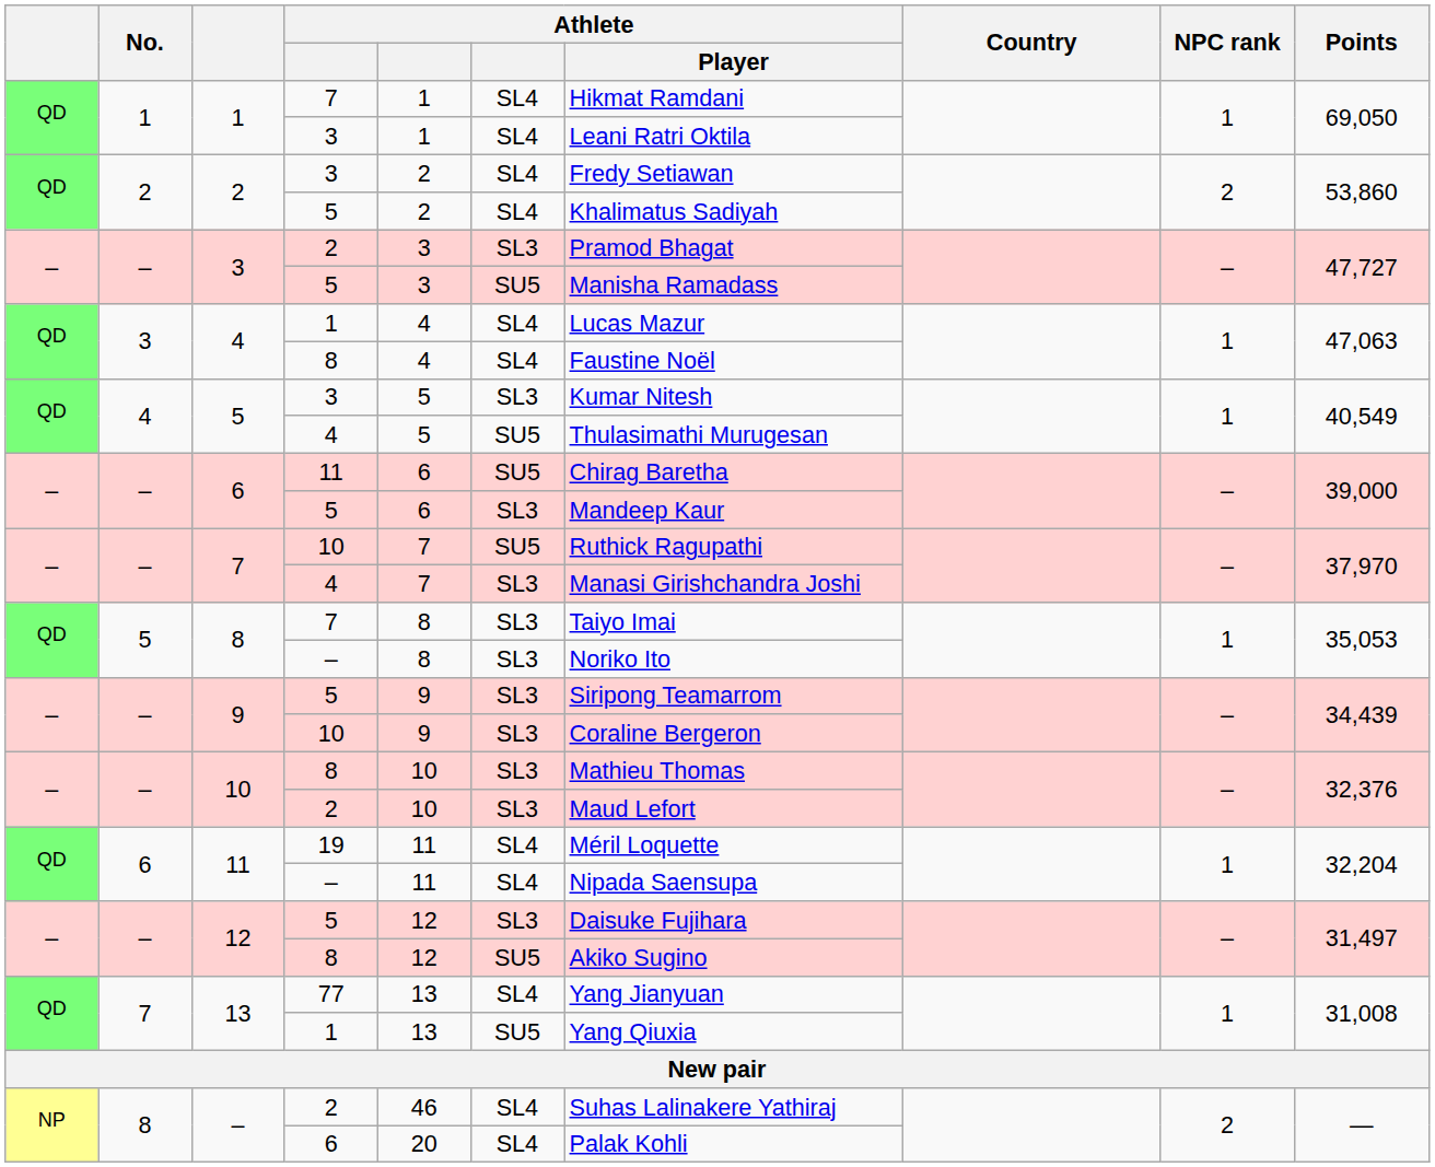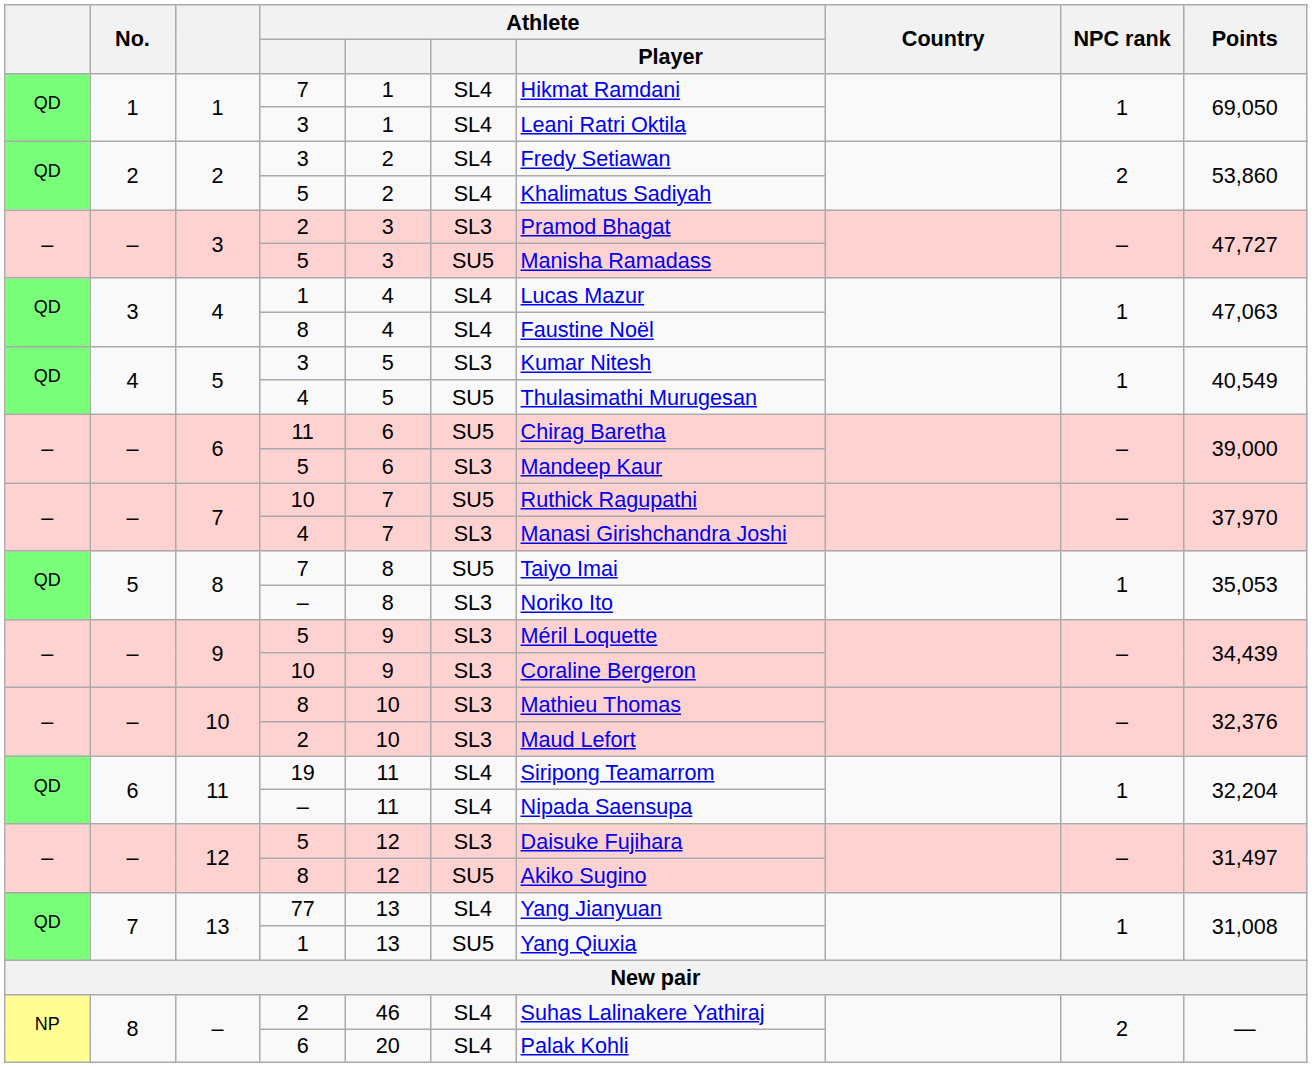 <table class="wikitable" style="font-size:90%; text-align:center">
 <tr>
 <th rowspan="2" width="50"></th>
 <th rowspan="2" width="50">No.</th>
 <th rowspan="2" width="50"></th>
 <th colspan="4">Athlete</th>
 <th rowspan="2" width="150">Country</th>
 <th rowspan="2" width="75">NPC rank</th>
 <th rowspan="2" width="75">Points</th>
 </tr>
 <tr>
 <th width="50"></th>
 <th width="50"></th>
 <th width="50"></th>
 <th width="200">Player</th>
 </tr>
 <tr>
 <td bgcolor="#79FF79" rowspan="2"><sup>QD</sup></td>
 <td rowspan="2">1</td>
 <td rowspan="2">1</td>
 <td>7</td>
 <td>1</td>
 <td>SL4</td>
 <td align="left"><a href='#'>Hikmat Ramdani</a></td>
 <td align="left" rowspan="2"></td>
 <td rowspan="2">1</td>
 <td rowspan="2">69,050</td>
 </tr>
 <tr>
 <td>3</td>
 <td>1</td>
 <td>SL4</td>
 <td align="left"><a href='#'>Leani Ratri Oktila</a></td>
 </tr>
 <tr>
 <td bgcolor="#79FF79" rowspan="2"><sup>QD</sup></td>
 <td rowspan="2">2</td>
 <td rowspan="2">2</td>
 <td>3</td>
 <td>2</td>
 <td>SL4</td>
 <td align="left"><a href='#'>Fredy Setiawan</a></td>
 <td align="left" rowspan="2"></td>
 <td rowspan="2">2</td>
 <td rowspan="2">53,860</td>
 </tr>
 <tr>
 <td>5</td>
 <td>2</td>
 <td>SL4</td>
 <td align="left"><a href='#'>Khalimatus Sadiyah</a></td>
 </tr>
 <tr bgcolor="#FFD2D2">
 <td rowspan="2">–</td>
 <td rowspan="2">–</td>
 <td rowspan="2">3</td>
 <td>2</td>
 <td>3</td>
 <td>SL3</td>
 <td align="left"><a href='#'>Pramod Bhagat</a></td>
 <td align="left" rowspan="2"></td>
 <td rowspan="2">–</td>
 <td rowspan="2">47,727</td>
 </tr>
 <tr bgcolor="#FFD2D2">
 <td>5</td>
 <td>3</td>
 <td>SU5</td>
 <td align="left"><a href='#'>Manisha Ramadass</a></td>
 </tr>
 <tr>
 <td bgcolor="#79FF79" rowspan="2"><sup>QD</sup></td>
 <td rowspan="2">3</td>
 <td rowspan="2">4</td>
 <td>1</td>
 <td>4</td>
 <td>SL4</td>
 <td align="left"><a href='#'>Lucas Mazur</a></td>
 <td align="left" rowspan="2"></td>
 <td rowspan="2">1</td>
 <td rowspan="2">47,063</td>
 </tr>
 <tr>
 <td>8</td>
 <td>4</td>
 <td>SL4</td>
 <td align="left"><a href='#'>Faustine Noël</a></td>
 </tr>
 <tr>
 <td bgcolor="#79FF79" rowspan="2"><sup>QD</sup></td>
 <td rowspan="2">4</td>
 <td rowspan="2">5</td>
 <td>3</td>
 <td>5</td>
 <td>SL3</td>
 <td align="left"><a href='#'>Kumar Nitesh</a></td>
 <td align="left" rowspan="2"></td>
 <td rowspan="2">1</td>
 <td rowspan="2">40,549</td>
 </tr>
 <tr>
 <td>4</td>
 <td>5</td>
 <td>SU5</td>
 <td align="left"><a href='#'>Thulasimathi Murugesan</a></td>
 </tr>
 <tr bgcolor="#FFD2D2">
 <td rowspan="2">–</td>
 <td rowspan="2">–</td>
 <td rowspan="2">6</td>
 <td>11</td>
 <td>6</td>
 <td>SU5</td>
 <td align="left"><a href='#'>Chirag Baretha</a></td>
 <td align="left" rowspan="2"></td>
 <td rowspan="2">–</td>
 <td rowspan="2">39,000</td>
 </tr>
 <tr bgcolor="#FFD2D2">
 <td>5</td>
 <td>6</td>
 <td>SL3</td>
 <td align="left"><a href='#'>Mandeep Kaur</a></td>
 </tr>
 <tr bgcolor="#FFD2D2">
 <td rowspan="2">–</td>
 <td rowspan="2">–</td>
 <td rowspan="2">7</td>
 <td>10</td>
 <td>7</td>
 <td>SU5</td>
 <td align="left"><a href='#'>Ruthick Ragupathi</a></td>
 <td align="left" rowspan="2"></td>
 <td rowspan="2">–</td>
 <td rowspan="2">37,970</td>
 </tr>
 <tr bgcolor="#FFD2D2">
 <td>4</td>
 <td>7</td>
 <td>SL3</td>
 <td align="left"><a href='#'>Manasi Girishchandra Joshi</a></td>
 </tr>
 <tr>
 <td bgcolor="#79FF79" rowspan="2"><sup>QD</sup></td>
 <td rowspan="2">5</td>
 <td rowspan="2">8</td>
 <td>7</td>
 <td>8</td>
-<td>SL3</td>
+<td>SU5</td>
 <td align="left"><a href='#'>Taiyo Imai</a></td>
 <td align="left" rowspan="2"></td>
 <td rowspan="2">1</td>
 <td rowspan="2">35,053</td>
 </tr>
 <tr>
 <td>–</td>
 <td>8</td>
 <td>SL3</td>
 <td align="left"><a href='#'>Noriko Ito</a></td>
 </tr>
 <tr bgcolor="#FFD2D2">
 <td rowspan="2">–</td>
 <td rowspan="2">–</td>
 <td rowspan="2">9</td>
 <td>5</td>
 <td>9</td>
 <td>SL3</td>
-<td align="left"><a href='#'>Siripong Teamarrom</a></td>
+<td align="left"><a href='#'>Méril Loquette</a></td>
 <td align="left" rowspan="2"></td>
 <td rowspan="2">–</td>
 <td rowspan="2">34,439</td>
 </tr>
 <tr bgcolor="#FFD2D2">
 <td>10</td>
 <td>9</td>
 <td>SL3</td>
 <td align="left"><a href='#'>Coraline Bergeron</a></td>
 </tr>
 <tr bgcolor="#FFD2D2">
 <td rowspan="2">–</td>
 <td rowspan="2">–</td>
 <td rowspan="2">10</td>
 <td>8</td>
 <td>10</td>
 <td>SL3</td>
 <td align="left"><a href='#'>Mathieu Thomas</a></td>
 <td align="left" rowspan="2"></td>
 <td rowspan="2">–</td>
 <td rowspan="2">32,376</td>
 </tr>
 <tr bgcolor="#FFD2D2">
 <td>2</td>
 <td>10</td>
 <td>SL3</td>
 <td align="left"><a href='#'>Maud Lefort</a></td>
 </tr>
 <tr>
 <td bgcolor="#79FF79" rowspan="2"><sup>QD</sup></td>
 <td rowspan="2">6</td>
 <td rowspan="2">11</td>
 <td>19</td>
 <td>11</td>
 <td>SL4</td>
-<td align="left"><a href='#'>Méril Loquette</a></td>
+<td align="left"><a href='#'>Siripong Teamarrom</a></td>
 <td align="left" rowspan="2"></td>
 <td rowspan="2">1</td>
 <td rowspan="2">32,204</td>
 </tr>
 <tr>
 <td>–</td>
 <td>11</td>
 <td>SL4</td>
 <td align="left"><a href='#'>Nipada Saensupa</a></td>
 </tr>
 <tr bgcolor="#FFD2D2">
 <td rowspan="2">–</td>
 <td rowspan="2">–</td>
 <td rowspan="2">12</td>
 <td>5</td>
 <td>12</td>
 <td>SL3</td>
 <td align="left"><a href='#'>Daisuke Fujihara</a></td>
 <td align="left" rowspan="2"></td>
 <td rowspan="2">–</td>
 <td rowspan="2">31,497</td>
 </tr>
 <tr bgcolor="#FFD2D2">
 <td>8</td>
 <td>12</td>
 <td>SU5</td>
 <td align="left"><a href='#'>Akiko Sugino</a></td>
 </tr>
 <tr>
 <td bgcolor="#79FF79" rowspan="2"><sup>QD</sup></td>
 <td rowspan="2">7</td>
 <td rowspan="2">13</td>
 <td>77</td>
 <td>13</td>
 <td>SL4</td>
 <td align="left"><a href='#'>Yang Jianyuan</a></td>
 <td align="left" rowspan="2"></td>
 <td rowspan="2">1</td>
 <td rowspan="2">31,008</td>
 </tr>
 <tr>
 <td>1</td>
 <td>13</td>
 <td>SU5</td>
 <td align="left"><a href='#'>Yang Qiuxia</a></td>
 </tr>
 <tr>
 <th colspan="10">New pair</th>
 </tr>
 <tr>
 <td bgcolor="#FFFF93" rowspan="2"><sup>NP</sup></td>
 <td rowspan="2">8</td>
 <td rowspan="2">–</td>
 <td>2</td>
 <td>46</td>
 <td>SL4</td>
 <td align="left"><a href='#'>Suhas Lalinakere Yathiraj</a></td>
 <td align="left" rowspan="2"></td>
 <td rowspan="2">2</td>
 <td rowspan="2">—</td>
 </tr>
 <tr>
 <td>6</td>
 <td>20</td>
 <td>SL4</td>
 <td align="left"><a href='#'>Palak Kohli</a></td>
 </tr>
 </table>
